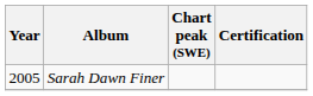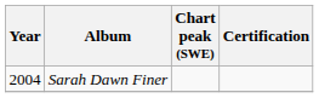 <table class="wikitable">
 <tr>
 <th>Year</th>
 <th>Album</th>
 <th>Chart <br>peak<br><small>(SWE)</small><br></th>
 <th>Certification</th>
 </tr>
 <tr>
-<td>2005</td>
+<td>2004</td>
 <td><em>Sarah Dawn Finer</em></td>
 <td style="text-align:center;"></td>
 <td></td>
 </tr>
 <tr>
 </tr>
 </table>
